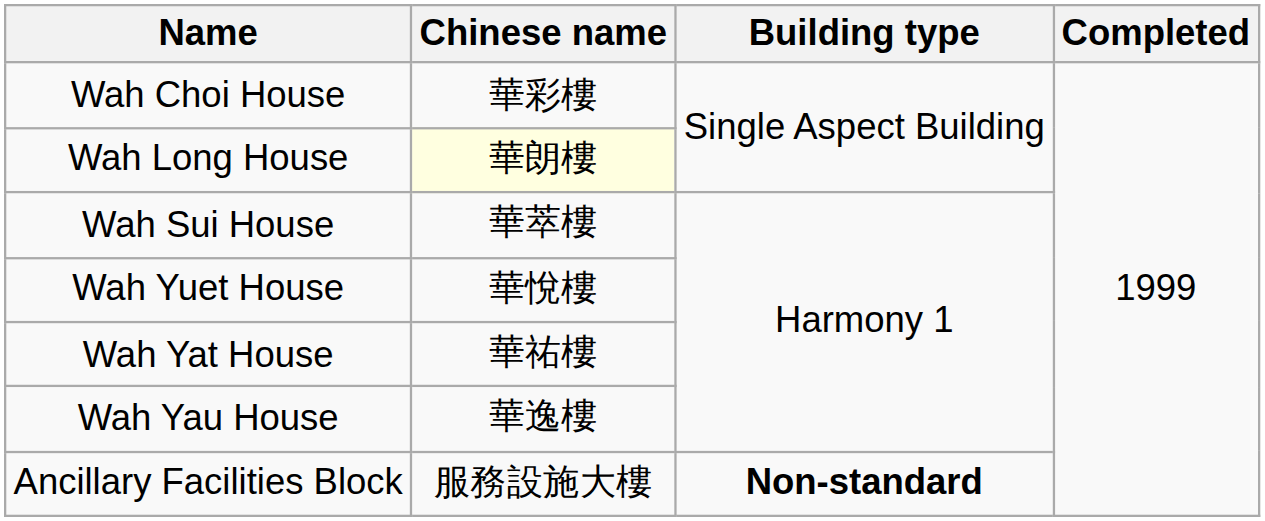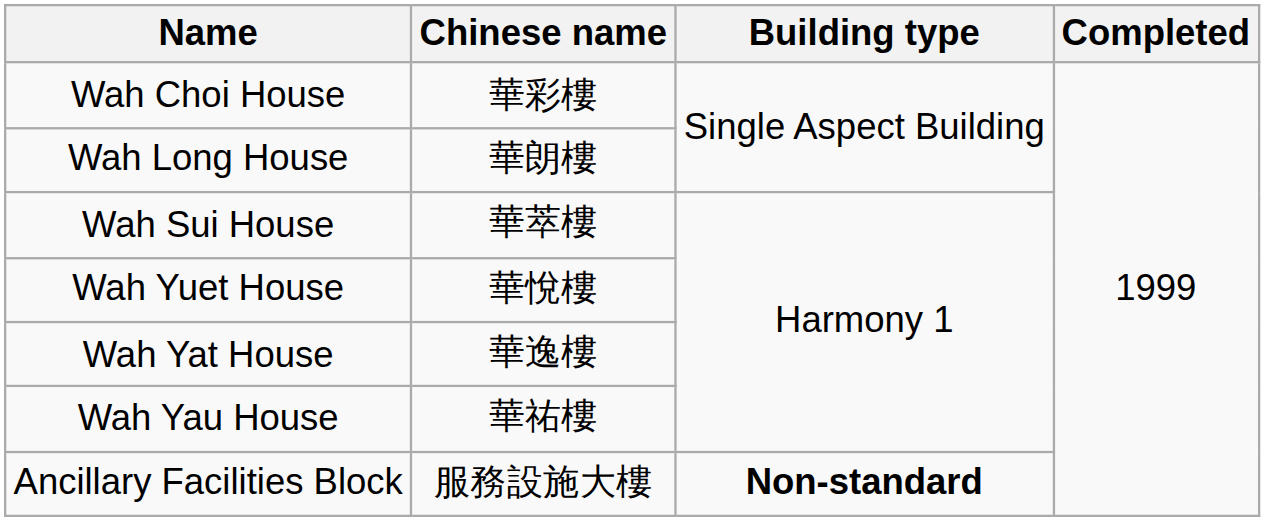 <table class="wikitable" style="text-align: center">
 <tr>
 <th>Name</th>
 <th>Chinese name</th>
 <th>Building type</th>
 <th>Completed</th>
 </tr>
 <tr>
 <td>Wah Choi House</td>
 <td>華彩樓</td>
 <td rowspan="2">Single Aspect Building</td>
 <td rowspan="7">1999</td>
 </tr>
 <tr>
 <td>Wah Long House</td>
-<td style="background: lightyellow;">華朗樓</td>
+<td>華朗樓</td>
 </tr>
 <tr>
 <td>Wah Sui House</td>
 <td>華萃樓</td>
 <td rowspan="4">Harmony 1</td>
 </tr>
 <tr>
 <td>Wah Yuet House</td>
 <td>華悅樓</td>
 </tr>
 <tr>
 <td>Wah Yat House</td>
-<td>華祐樓</td>
+<td>華逸樓</td>
 </tr>
 <tr>
 <td>Wah Yau House</td>
-<td>華逸樓</td>
+<td>華祐樓</td>
 </tr>
 <tr>
 <td>Ancillary Facilities Block</td>
 <td>服務設施大樓</td>
 <td><strong>Non-standard</strong></td>
 </tr>
 </table>
